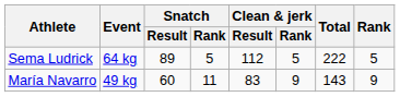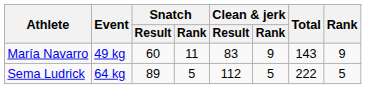 <table class="wikitable" style="font-size:90%">
 <tr>
 <th rowspan=2>Athlete</th>
 <th rowspan=2>Event</th>
 <th colspan="2">Snatch</th>
 <th colspan="2">Clean & jerk</th>
 <th rowspan="2">Total</th>
 <th rowspan="2">Rank</th>
 </tr>
 <tr style="font-size:95%">
 <th>Result</th>
 <th>Rank</th>
 <th>Result</th>
 <th>Rank</th>
 </tr>
 <tr align=center>
+<td align=left><a href='#'>María Navarro</a></td>
+<td align=left><a href='#'>49 kg</a></td>
+<td>60</td>
+<td>11</td>
+<td>83</td>
+<td>9</td>
+<td>143</td>
+<td>9</td>
+</tr>
+<tr align=center>
 <td align=left><a href='#'>Sema Ludrick</a></td>
 <td align=left><a href='#'>64 kg</a></td>
 <td>89</td>
 <td>5</td>
 <td>112</td>
 <td>5</td>
 <td>222</td>
 <td>5</td>
 </tr>
-<tr align=center>
-<td align=left><a href='#'>María Navarro</a></td>
-<td align=left><a href='#'>49 kg</a></td>
-<td>60</td>
-<td>11</td>
-<td>83</td>
-<td>9</td>
-<td>143</td>
-<td>9</td>
-</tr>
 </table>
